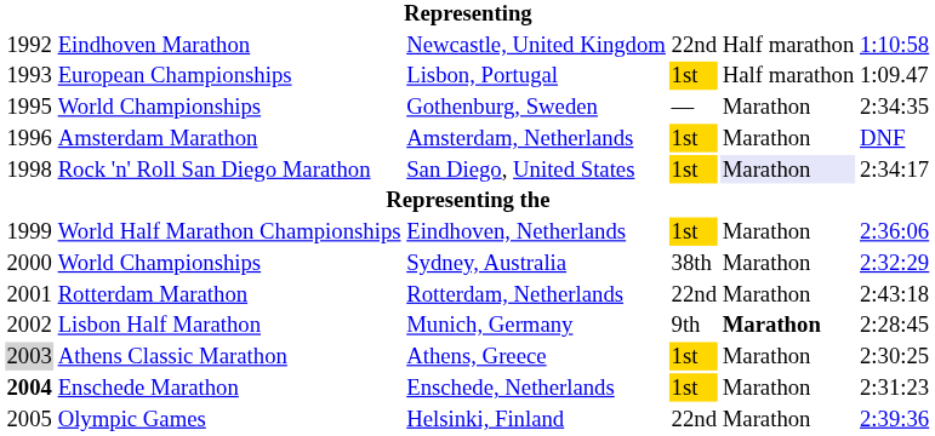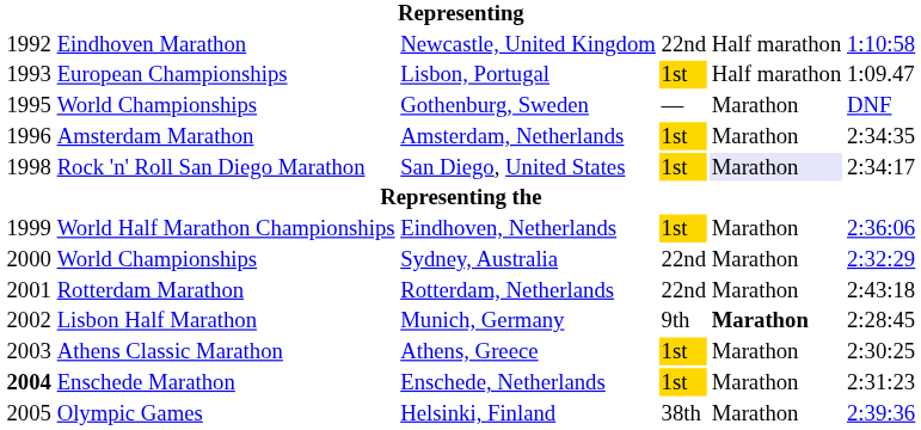 <table>
 <tr>
 <th colspan="6">Representing </th>
 </tr>
 <tr>
 <td>1992</td>
 <td><a href='#'>Eindhoven Marathon</a></td>
 <td><a href='#'>Newcastle, United Kingdom</a></td>
 <td>22nd</td>
 <td>Half marathon</td>
 <td><a href='#'>1:10:58</a></td>
 </tr>
 <tr>
 <td>1993</td>
 <td><a href='#'>European Championships</a></td>
 <td><a href='#'>Lisbon, Portugal</a></td>
 <td bgcolor=gold>1st</td>
 <td>Half marathon</td>
 <td>1:09.47</td>
 </tr>
 <tr>
 <td>1995</td>
 <td><a href='#'>World Championships</a></td>
 <td><a href='#'>Gothenburg, Sweden</a></td>
 <td>—</td>
 <td>Marathon</td>
-<td>2:34:35</td>
+<td><a href='#'>DNF</a></td>
 </tr>
 <tr>
 <td>1996</td>
 <td><a href='#'>Amsterdam Marathon</a></td>
 <td><a href='#'>Amsterdam, Netherlands</a></td>
 <td bgcolor="gold">1st</td>
 <td>Marathon</td>
-<td><a href='#'>DNF</a></td>
+<td>2:34:35</td>
 </tr>
 <tr>
 <td>1998</td>
 <td><a href='#'>Rock 'n' Roll San Diego Marathon</a></td>
 <td><a href='#'>San Diego</a>, <a href='#'>United States</a></td>
 <td bgcolor="gold">1st</td>
 <td style="background: lavender;">Marathon</td>
 <td>2:34:17</td>
 </tr>
 <tr>
 <th colspan="6">Representing the </th>
 </tr>
 <tr>
 <td>1999</td>
 <td><a href='#'>World Half Marathon Championships</a></td>
 <td><a href='#'>Eindhoven, Netherlands</a></td>
 <td bgcolor="gold">1st</td>
 <td>Marathon</td>
 <td><a href='#'>2:36:06</a></td>
 </tr>
 <tr>
 <td>2000</td>
 <td><a href='#'>World Championships</a></td>
 <td><a href='#'>Sydney, Australia</a></td>
-<td>38th</td>
+<td>22nd</td>
 <td>Marathon</td>
 <td><a href='#'>2:32:29</a></td>
 </tr>
 <tr>
 <td>2001</td>
 <td><a href='#'>Rotterdam Marathon</a></td>
 <td><a href='#'>Rotterdam, Netherlands</a></td>
 <td>22nd</td>
 <td>Marathon</td>
 <td>2:43:18</td>
 </tr>
 <tr>
 <td>2002</td>
 <td><a href='#'>Lisbon Half Marathon</a></td>
 <td><a href='#'>Munich, Germany</a></td>
 <td>9th</td>
 <td><strong>Marathon</strong></td>
 <td>2:28:45</td>
 </tr>
 <tr>
-<td style="background: lightgrey;">2003</td>
+<td>2003</td>
 <td><a href='#'>Athens Classic Marathon</a></td>
 <td><a href='#'>Athens, Greece</a></td>
 <td bgcolor="gold">1st</td>
 <td>Marathon</td>
 <td>2:30:25</td>
 </tr>
 <tr>
 <td><strong>2004</strong></td>
 <td><a href='#'>Enschede Marathon</a></td>
 <td><a href='#'>Enschede, Netherlands</a></td>
 <td bgcolor="gold">1st</td>
 <td>Marathon</td>
 <td>2:31:23</td>
 </tr>
 <tr>
 <td>2005</td>
 <td><a href='#'>Olympic Games</a></td>
 <td><a href='#'>Helsinki, Finland</a></td>
-<td>22nd</td>
+<td>38th</td>
 <td>Marathon</td>
 <td><a href='#'>2:39:36</a></td>
 </tr>
 </table>
